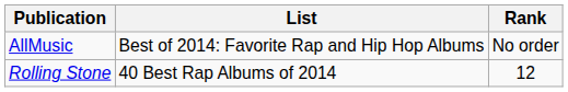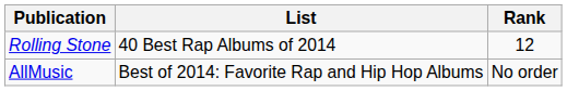 <table class="sortable wikitable">
 <tr>
 <th>Publication</th>
 <th>List</th>
 <th>Rank</th>
 </tr>
 <tr>
+<td><em><a href='#'>Rolling Stone</a></em></td>
+<td>40 Best Rap Albums of 2014</td>
+<td style="text-align:center">12</td>
+</tr>
+<tr>
 <td><a href='#'>AllMusic</a></td>
 <td>Best of 2014: Favorite Rap and Hip Hop Albums</td>
 <td style="text-align:center">No order</td>
 </tr>
-<tr>
-<td><em><a href='#'>Rolling Stone</a></em></td>
-<td>40 Best Rap Albums of 2014</td>
-<td style="text-align:center">12</td>
-</tr>
 </table>
